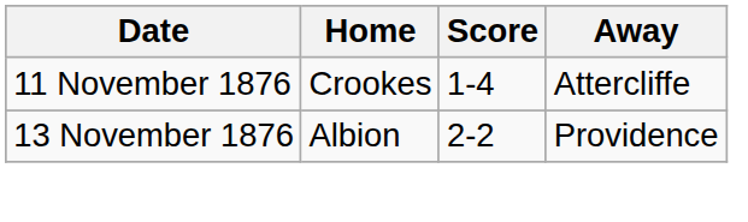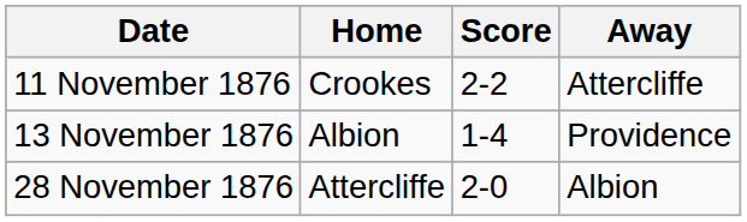 <table class="wikitable">
 <tr>
 <th>Date</th>
 <th>Home</th>
 <th>Score</th>
 <th>Away</th>
 </tr>
 <tr>
 <td>11 November 1876</td>
 <td>Crookes</td>
-<td>1-4</td>
+<td>2-2</td>
 <td>Attercliffe</td>
 </tr>
 <tr>
 <td>13 November 1876</td>
 <td>Albion</td>
-<td>2-2</td>
+<td>1-4</td>
 <td>Providence</td>
 </tr>
+<tr>
+<td>28 November 1876</td>
+<td>Attercliffe</td>
+<td>2-0</td>
+<td>Albion</td>
+</tr>
 </table>
